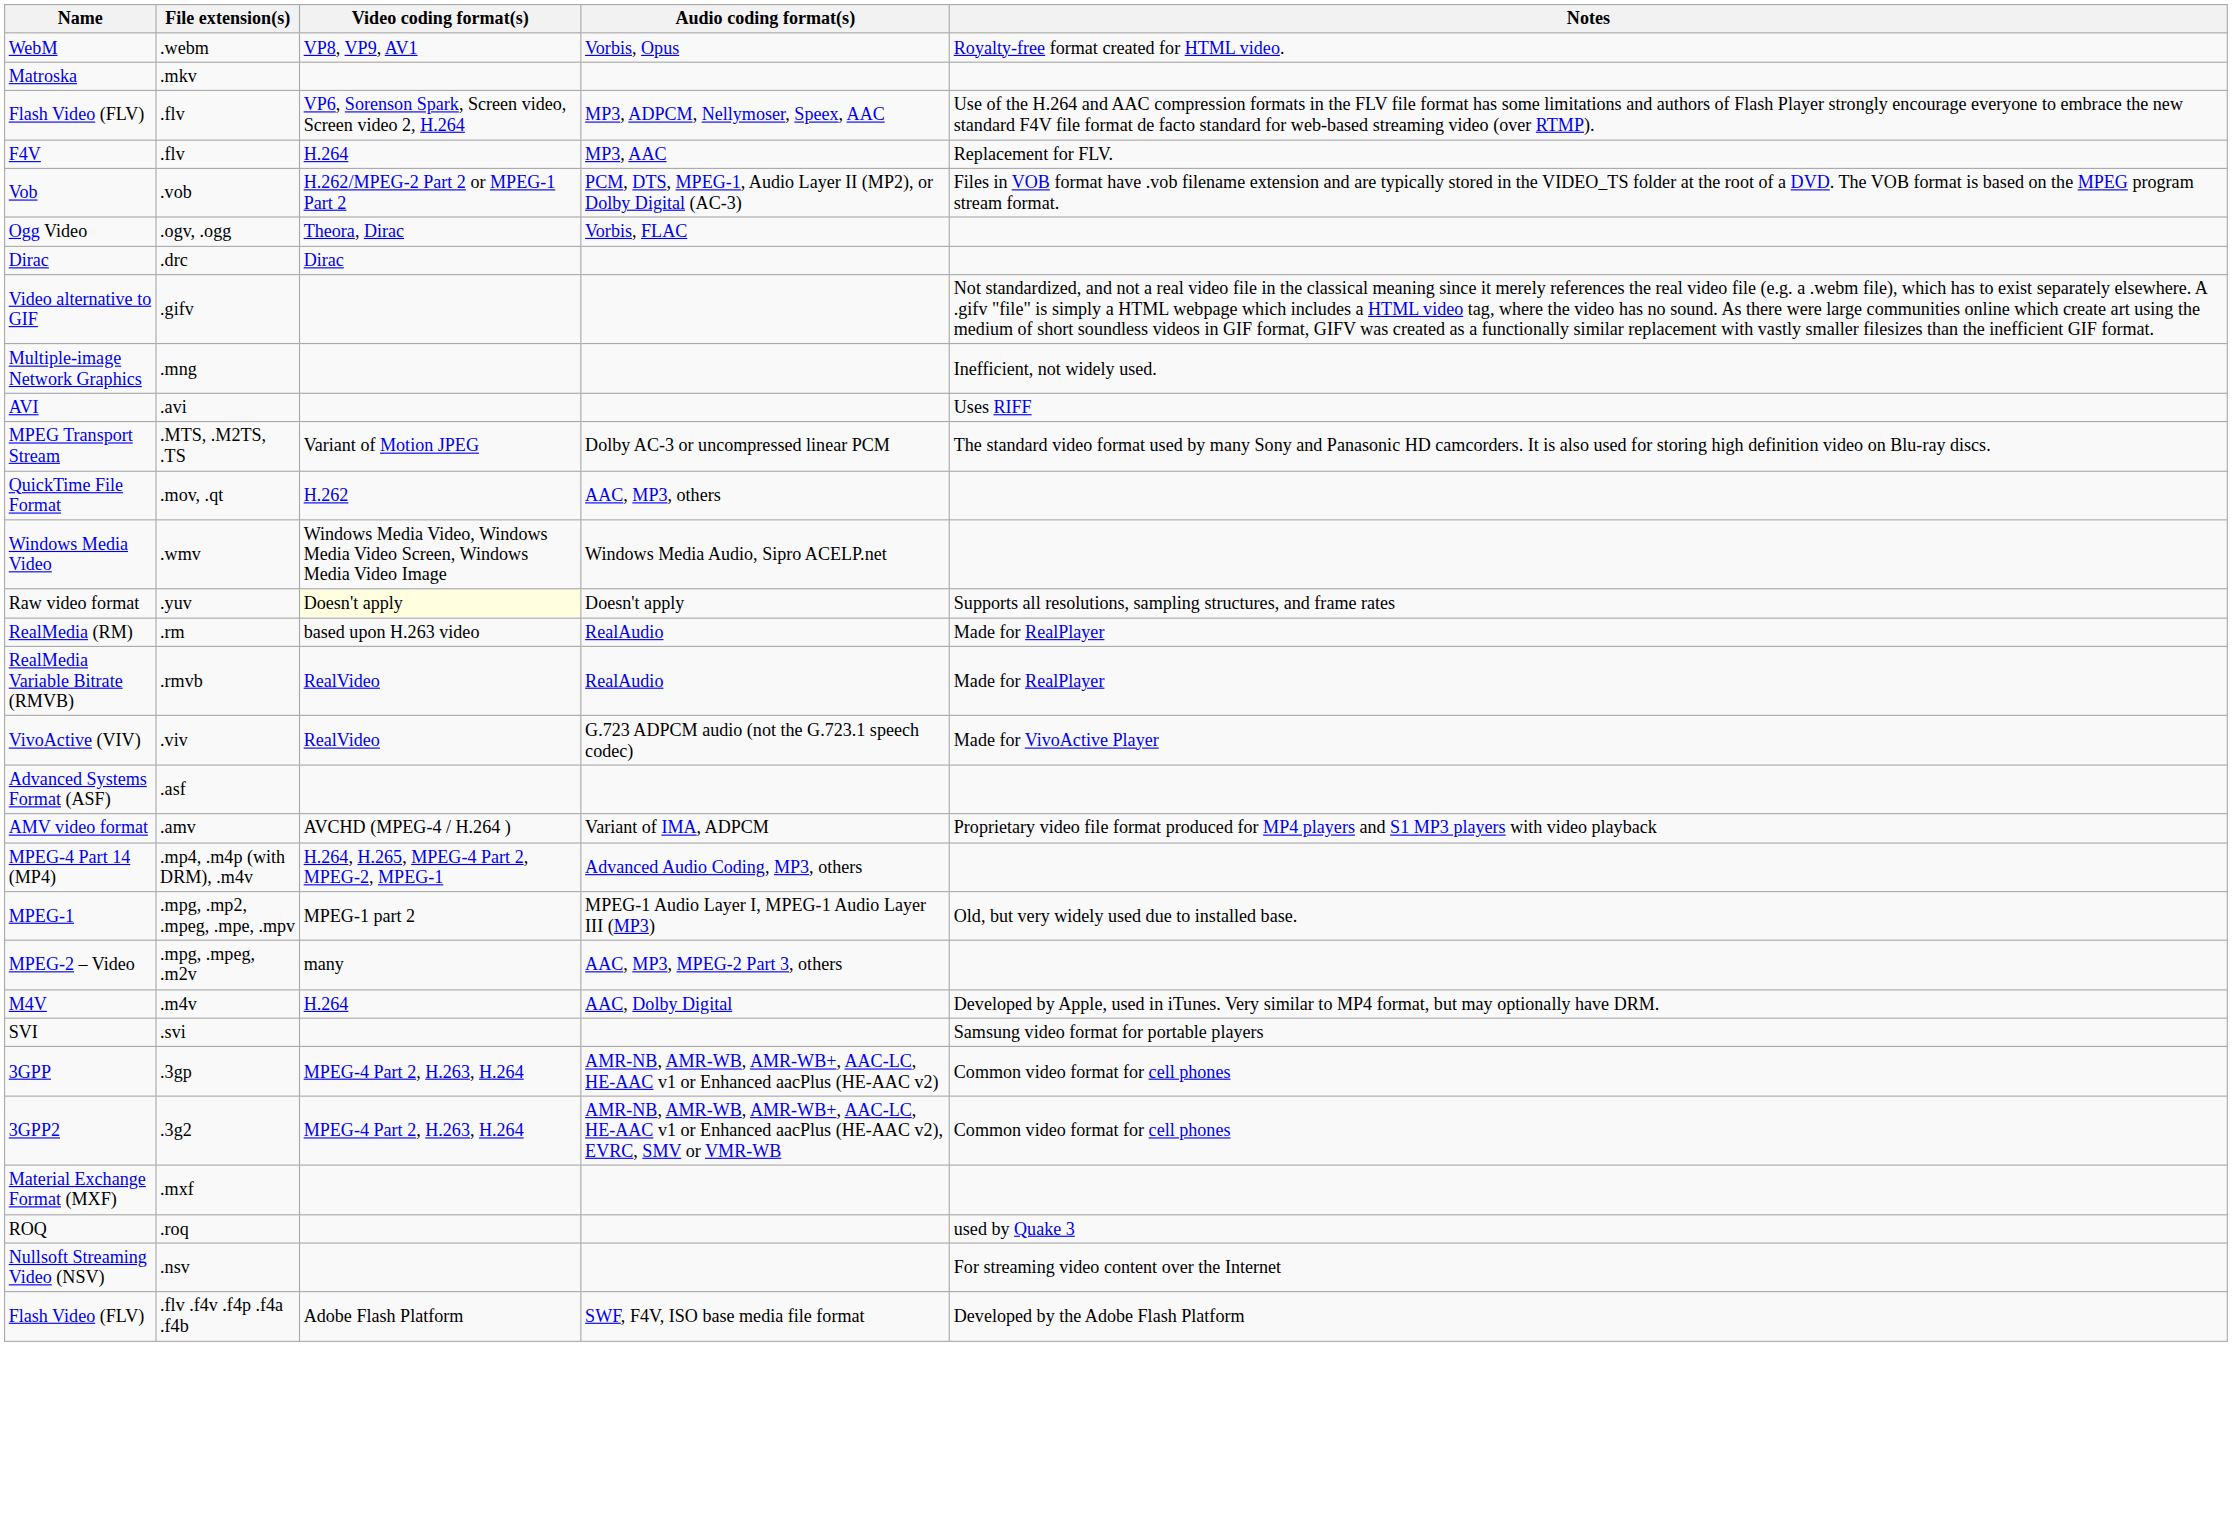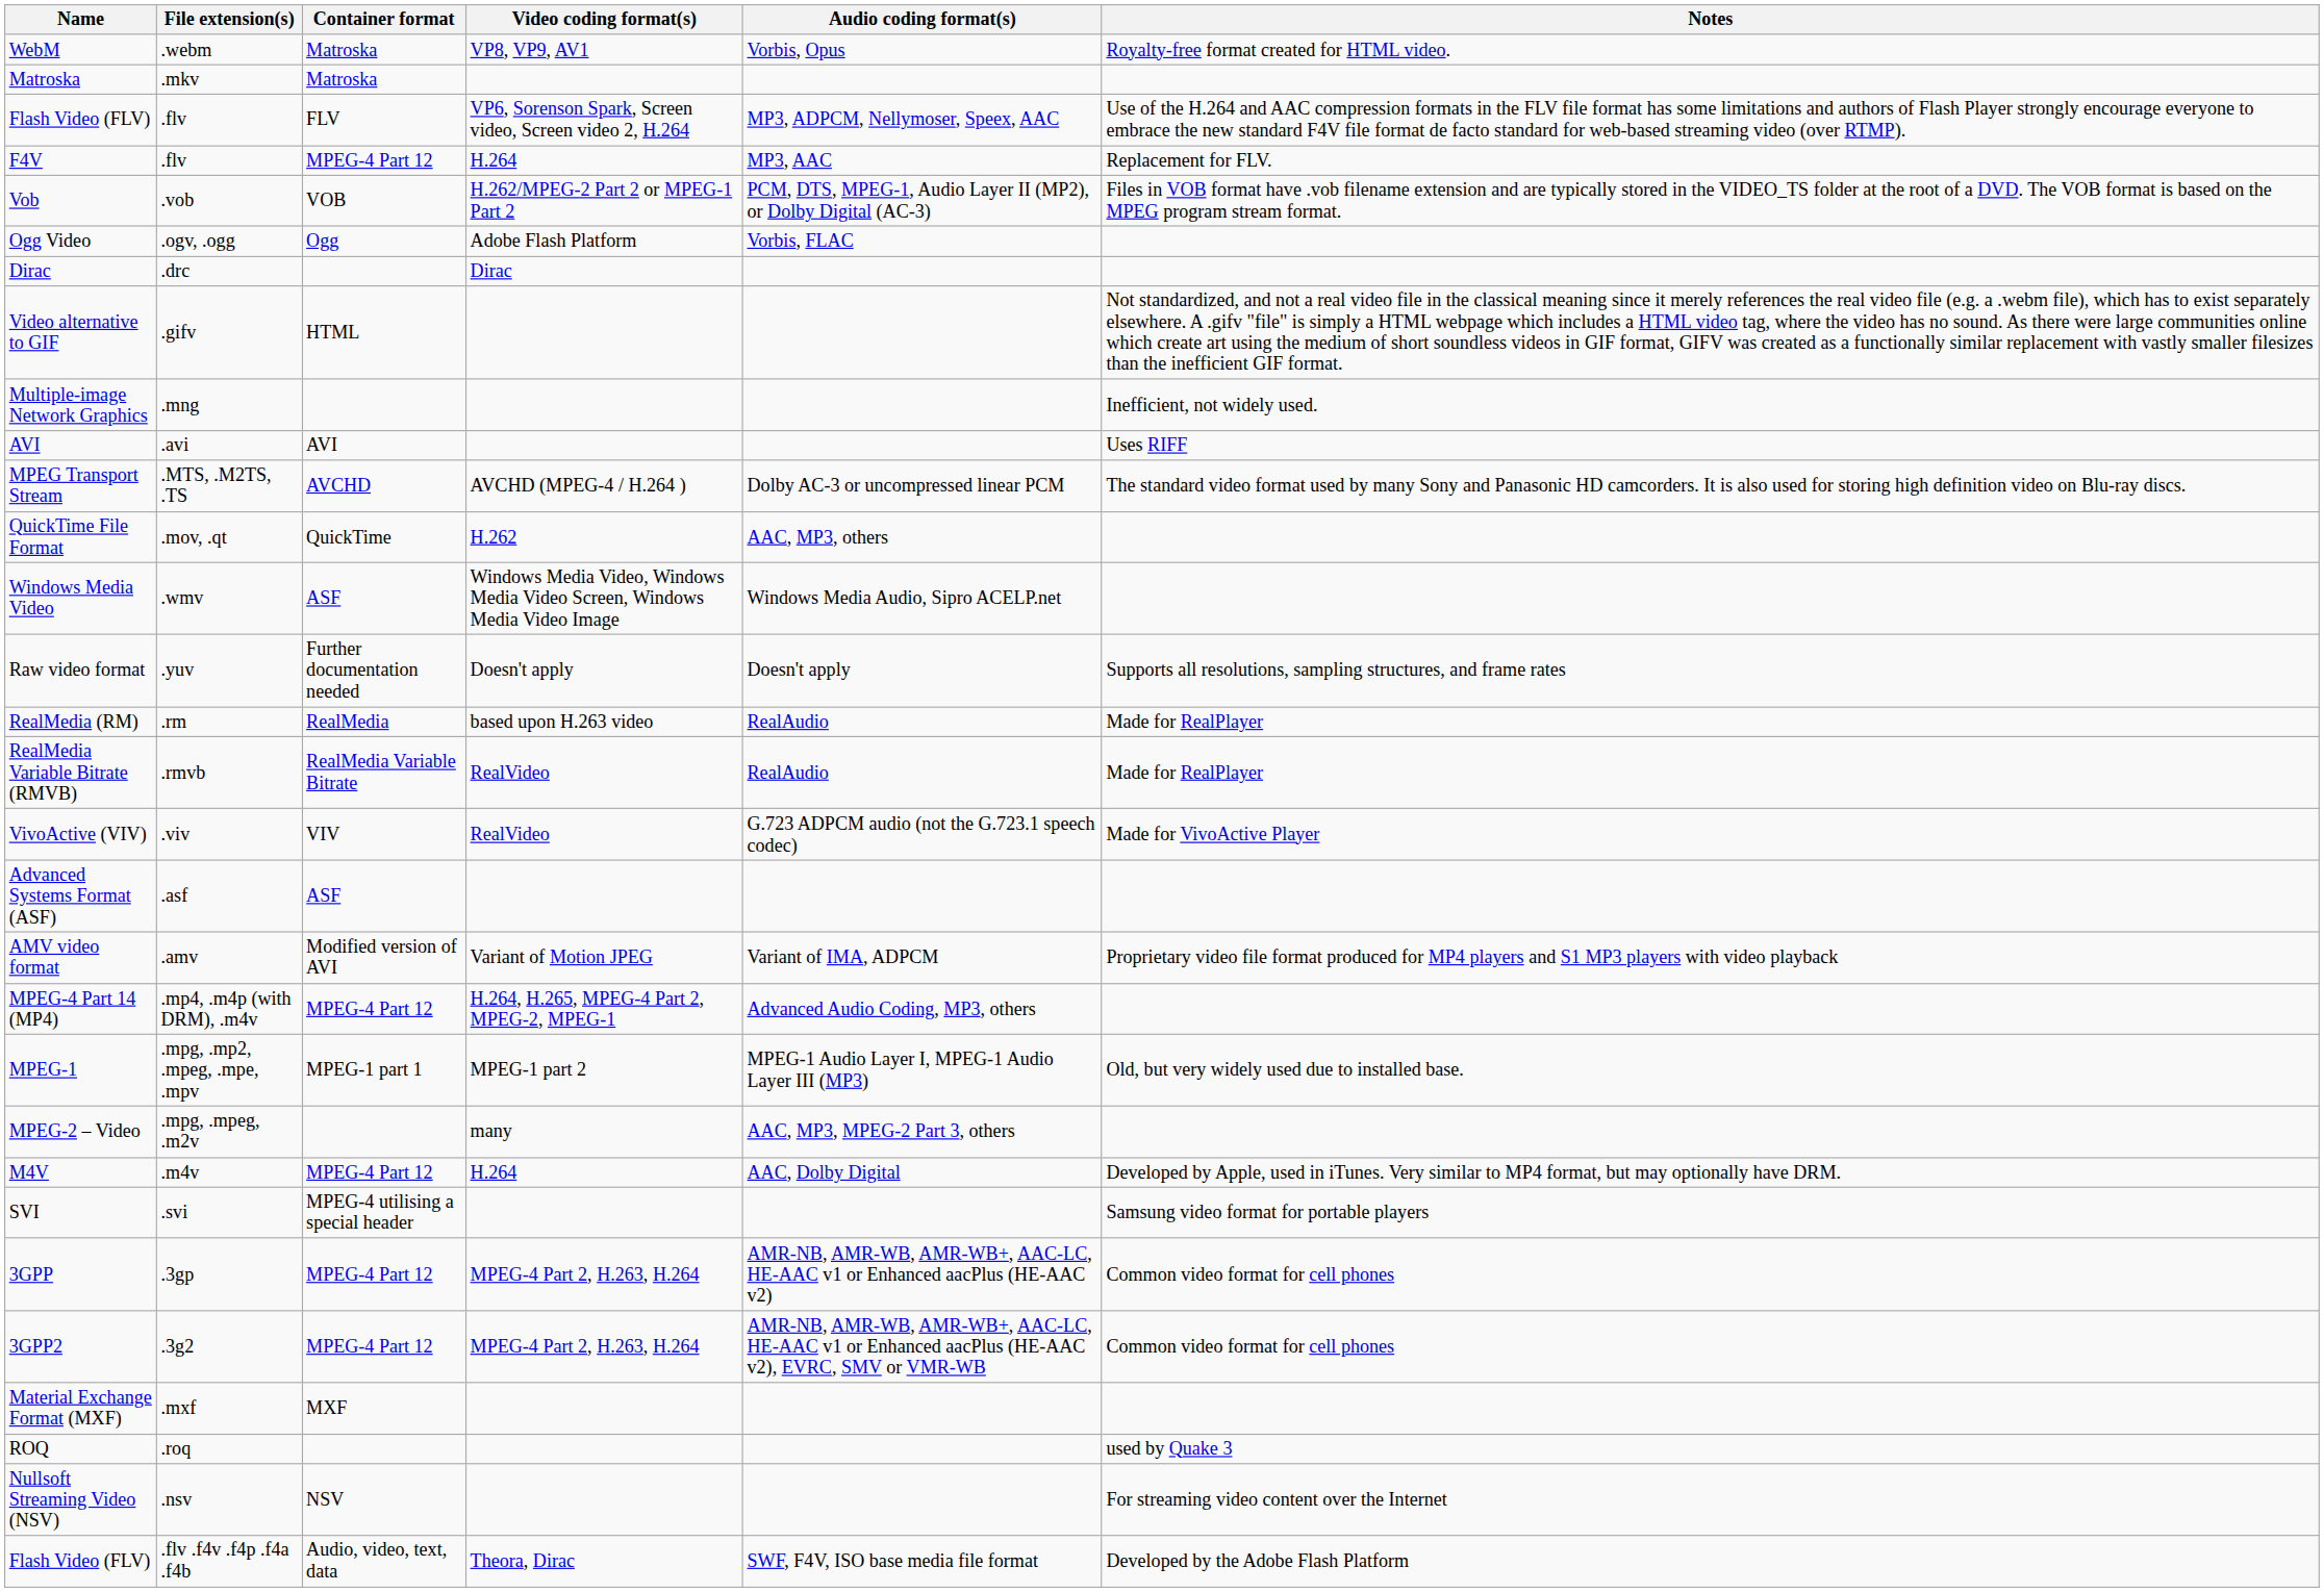 <table class="wikitable sortable">
 <tr>
 <th>Name</th>
 <th>File extension(s)</th>
+<th>Container format</th>
 <th>Video coding format(s)</th>
 <th>Audio coding format(s)</th>
 <th>Notes</th>
 </tr>
 <tr ->
 <td><a href='#'>WebM</a></td>
 <td>.webm</td>
+<td><a href='#'>Matroska</a></td>
 <td><a href='#'>VP8</a>, <a href='#'>VP9</a>, <a href='#'>AV1</a></td>
 <td><a href='#'>Vorbis</a>, <a href='#'>Opus</a></td>
 <td><a href='#'>Royalty-free</a> format created for <a href='#'>HTML video</a>.</td>
 </tr>
 <tr ->
 <td><a href='#'>Matroska</a></td>
 <td>.mkv</td>
+<td><a href='#'>Matroska</a></td>
 <td></td>
 <td></td>
 <td></td>
 </tr>
 <tr ->
 <td><a href='#'>Flash Video</a> (FLV)</td>
 <td>.flv</td>
+<td>FLV</td>
 <td><a href='#'>VP6</a>, <a href='#'>Sorenson Spark</a>, Screen video, Screen video 2, <a href='#'>H.264</a></td>
 <td><a href='#'>MP3</a>, <a href='#'>ADPCM</a>, <a href='#'>Nellymoser</a>, <a href='#'>Speex</a>, <a href='#'>AAC</a></td>
 <td>Use of the H.264 and AAC compression formats in the FLV file format has some limitations and authors of Flash Player strongly encourage everyone to embrace the new standard F4V file format de facto standard for web-based streaming video (over <a href='#'>RTMP</a>).</td>
 </tr>
 <tr ->
 <td><a href='#'>F4V</a></td>
 <td>.flv</td>
+<td><a href='#'>MPEG-4 Part 12</a></td>
 <td><a href='#'>H.264</a></td>
 <td><a href='#'>MP3</a>, <a href='#'>AAC</a></td>
 <td>Replacement for FLV.</td>
 </tr>
 <tr ->
 <td><a href='#'>Vob</a></td>
 <td>.vob</td>
+<td>VOB</td>
 <td><a href='#'>H.262/MPEG-2 Part 2</a> or <a href='#'>MPEG-1 Part 2</a></td>
 <td><a href='#'>PCM</a>, <a href='#'>DTS</a>, <a href='#'>MPEG-1</a>, Audio Layer II (MP2), or <a href='#'>Dolby Digital</a> (AC-3)</td>
 <td>Files in <a href='#'>VOB</a> format have .vob filename extension and are typically stored in the VIDEO_TS folder at the root of a <a href='#'>DVD</a>. The VOB format is based on the <a href='#'>MPEG</a> program stream format.</td>
 </tr>
 <tr ->
 <td><a href='#'>Ogg</a> Video</td>
 <td>.ogv, .ogg</td>
-<td><a href='#'>Theora</a>, <a href='#'>Dirac</a></td>
+<td><a href='#'>Ogg</a></td>
+<td>Adobe Flash Platform</td>
 <td><a href='#'>Vorbis</a>, <a href='#'>FLAC</a></td>
 <td></td>
 </tr>
 <tr ->
 <td><a href='#'>Dirac</a></td>
 <td>.drc</td>
+<td></td>
 <td><a href='#'>Dirac</a></td>
 <td></td>
 <td></td>
 </tr>
 <tr ->
 <td><a href='#'>Video alternative to GIF</a></td>
 <td>.gifv</td>
+<td>HTML</td>
 <td></td>
 <td></td>
 <td>Not standardized, and not a real video file in the classical meaning since it merely references the real video file (e.g. a .webm file), which has to exist separately elsewhere. A .gifv "file" is simply a HTML webpage which includes a <a href='#'>HTML video</a> tag, where the video has no sound. As there were large communities online which create art using the medium of short soundless videos in GIF format, GIFV was created as a functionally similar replacement with vastly smaller filesizes than the inefficient GIF format.</td>
 </tr>
 <tr ->
 <td><a href='#'>Multiple-image Network Graphics</a></td>
 <td>.mng</td>
 <td></td>
 <td></td>
+<td></td>
 <td>Inefficient, not widely used.</td>
 </tr>
 <tr ->
 <td><a href='#'>AVI</a></td>
 <td>.avi</td>
+<td>AVI</td>
 <td></td>
 <td></td>
 <td>Uses <a href='#'>RIFF</a></td>
 </tr>
 <tr>
 <td><a href='#'>MPEG Transport Stream</a></td>
 <td>.MTS, .M2TS, .TS</td>
-<td>Variant of <a href='#'>Motion JPEG</a></td>
+<td><a href='#'>AVCHD</a></td>
+<td>AVCHD (MPEG-4 / H.264 )</td>
 <td>Dolby AC-3 or uncompressed linear PCM</td>
 <td>The standard video format used by many Sony and Panasonic HD camcorders. It is also used for storing high definition video on Blu-ray discs.</td>
 </tr>
 <tr ->
 <td><a href='#'>QuickTime File Format</a></td>
 <td>.mov, .qt</td>
+<td>QuickTime</td>
 <td><a href='#'>H.262</a></td>
 <td><a href='#'>AAC</a>, <a href='#'>MP3</a>, others</td>
 <td></td>
 </tr>
 <tr ->
 <td><a href='#'>Windows Media Video</a></td>
 <td>.wmv</td>
+<td><a href='#'>ASF</a></td>
 <td>Windows Media Video, Windows Media Video Screen, Windows Media Video Image</td>
 <td>Windows Media Audio, Sipro ACELP.net</td>
 <td></td>
 </tr>
 <tr ->
 <td>Raw video format</td>
 <td>.yuv</td>
-<td style="background: lightyellow;">Doesn't apply</td>
+<td>Further documentation needed</td>
+<td>Doesn't apply</td>
 <td>Doesn't apply</td>
 <td>Supports all resolutions, sampling structures, and frame rates</td>
 </tr>
 <tr ->
 <td><a href='#'>RealMedia</a> (RM)</td>
 <td>.rm</td>
+<td><a href='#'>RealMedia</a></td>
 <td>based upon H.263 video</td>
 <td><a href='#'>RealAudio</a></td>
 <td>Made for <a href='#'>RealPlayer</a></td>
 </tr>
 <tr ->
 <td><a href='#'>RealMedia Variable Bitrate</a> (RMVB)</td>
 <td>.rmvb</td>
+<td><a href='#'>RealMedia Variable Bitrate</a></td>
 <td><a href='#'>RealVideo</a></td>
 <td><a href='#'>RealAudio</a></td>
 <td>Made for <a href='#'>RealPlayer</a></td>
 </tr>
 <tr ->
 <td><a href='#'>VivoActive</a> (VIV)</td>
 <td>.viv</td>
+<td>VIV</td>
 <td><a href='#'>RealVideo</a></td>
 <td>G.723 ADPCM audio (not the G.723.1 speech codec)</td>
 <td>Made for <a href='#'>VivoActive Player</a></td>
 </tr>
 <tr ->
 <td><a href='#'>Advanced Systems Format</a> (ASF)</td>
 <td>.asf</td>
+<td><a href='#'>ASF</a></td>
 <td></td>
 <td></td>
 <td></td>
 </tr>
 <tr ->
 <td><a href='#'>AMV video format</a></td>
 <td>.amv</td>
-<td>AVCHD (MPEG-4 / H.264 )</td>
+<td>Modified version of AVI</td>
+<td>Variant of <a href='#'>Motion JPEG</a></td>
 <td>Variant of <a href='#'>IMA</a>, ADPCM</td>
 <td>Proprietary video file format produced for <a href='#'>MP4 players</a> and <a href='#'>S1 MP3 players</a> with video playback</td>
 </tr>
 <tr ->
 <td><a href='#'>MPEG-4 Part 14</a> (MP4)</td>
 <td>.mp4, .m4p (with DRM), .m4v</td>
+<td><a href='#'>MPEG-4 Part 12</a></td>
 <td><a href='#'>H.264</a>, <a href='#'>H.265</a>, <a href='#'>MPEG-4 Part 2</a>, <a href='#'>MPEG-2</a>, <a href='#'>MPEG-1</a></td>
 <td><a href='#'>Advanced Audio Coding</a>, <a href='#'>MP3</a>, others</td>
 <td></td>
 </tr>
 <tr ->
 <td><a href='#'>MPEG-1</a></td>
 <td>.mpg, .mp2, .mpeg, .mpe, .mpv</td>
+<td>MPEG-1 part 1</td>
 <td>MPEG-1 part 2</td>
 <td>MPEG-1 Audio Layer I, MPEG-1 Audio Layer III (<a href='#'>MP3</a>)</td>
 <td>Old, but very widely used due to installed base.</td>
 </tr>
 <tr ->
 <td><a href='#'>MPEG-2</a> – Video</td>
 <td>.mpg, .mpeg, .m2v</td>
+<td></td>
 <td>many</td>
 <td><a href='#'>AAC</a>, <a href='#'>MP3</a>, <a href='#'>MPEG-2 Part 3</a>, others</td>
 <td></td>
 </tr>
 <tr ->
 <td><a href='#'>M4V</a></td>
 <td>.m4v</td>
+<td><a href='#'>MPEG-4 Part 12</a></td>
 <td><a href='#'>H.264</a></td>
 <td><a href='#'>AAC</a>, <a href='#'>Dolby Digital</a></td>
 <td>Developed by Apple, used in iTunes. Very similar to MP4 format, but may optionally have DRM.</td>
 </tr>
 <tr ->
 <td>SVI</td>
 <td>.svi</td>
+<td>MPEG-4 utilising a special header</td>
 <td></td>
 <td></td>
 <td>Samsung video format for portable players</td>
 </tr>
 <tr ->
 <td><a href='#'>3GPP</a></td>
 <td>.3gp</td>
+<td><a href='#'>MPEG-4 Part 12</a></td>
 <td><a href='#'>MPEG-4 Part 2</a>, <a href='#'>H.263</a>, <a href='#'>H.264</a></td>
 <td><a href='#'>AMR-NB</a>, <a href='#'>AMR-WB</a>, <a href='#'>AMR-WB+</a>, <a href='#'>AAC-LC</a>, <a href='#'>HE-AAC</a> v1 or Enhanced aacPlus (HE-AAC v2)</td>
 <td>Common video format for <a href='#'>cell phones</a></td>
 </tr>
 <tr ->
 <td><a href='#'>3GPP2</a></td>
 <td>.3g2</td>
+<td><a href='#'>MPEG-4 Part 12</a></td>
 <td><a href='#'>MPEG-4 Part 2</a>, <a href='#'>H.263</a>, <a href='#'>H.264</a></td>
 <td><a href='#'>AMR-NB</a>, <a href='#'>AMR-WB</a>, <a href='#'>AMR-WB+</a>, <a href='#'>AAC-LC</a>, <a href='#'>HE-AAC</a> v1 or Enhanced aacPlus (HE-AAC v2), <a href='#'>EVRC</a>, <a href='#'>SMV</a> or <a href='#'>VMR-WB</a></td>
 <td>Common video format for <a href='#'>cell phones</a></td>
 </tr>
 <tr ->
 <td><a href='#'>Material Exchange Format</a> (MXF)</td>
 <td>.mxf</td>
+<td>MXF</td>
 <td></td>
 <td></td>
 <td></td>
 </tr>
 <tr ->
 <td>ROQ</td>
 <td>.roq</td>
 <td></td>
 <td></td>
+<td></td>
 <td>used by <a href='#'>Quake 3</a></td>
 </tr>
 <tr ->
 <td><a href='#'>Nullsoft Streaming Video</a> (NSV)</td>
 <td>.nsv</td>
+<td>NSV</td>
 <td></td>
 <td></td>
 <td>For streaming video content over the Internet</td>
 </tr>
 <tr>
 <td><a href='#'>Flash Video</a> (FLV)</td>
 <td>.flv .f4v .f4p .f4a .f4b</td>
-<td>Adobe Flash Platform</td>
+<td>Audio, video, text, data</td>
+<td><a href='#'>Theora</a>, <a href='#'>Dirac</a></td>
 <td><a href='#'>SWF</a>, F4V, ISO base media file format</td>
 <td>Developed by the Adobe Flash Platform</td>
 </tr>
 </table>
